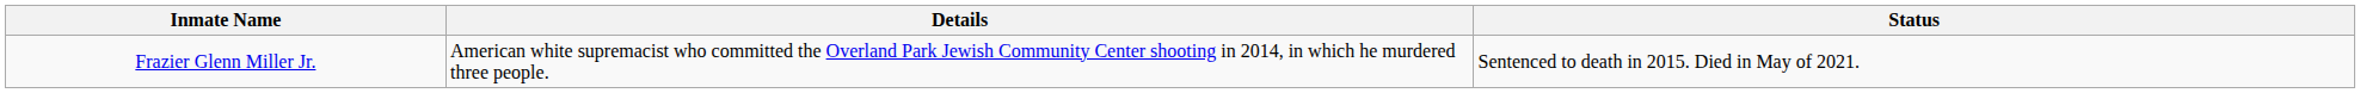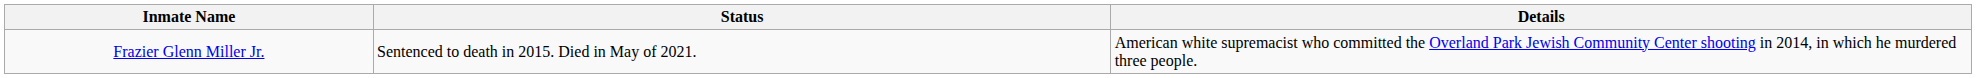 <table class="wikitable sortable">
 <tr>
 <th width=15%>Inmate Name</th>
+<th width=30%>Status</th>
 <th width=35%>Details</th>
-<th width=30%>Status</th>
 </tr>
 <tr>
 <td style="text-align:center;"><a href='#'>Frazier Glenn Miller Jr.</a></td>
+<td>Sentenced to death in 2015. Died in May of 2021.</td>
 <td>American white supremacist who committed the <a href='#'>Overland Park Jewish Community Center shooting</a> in 2014, in which he murdered three people.</td>
-<td>Sentenced to death in 2015. Died in May of 2021.</td>
 </tr>
 </table>
